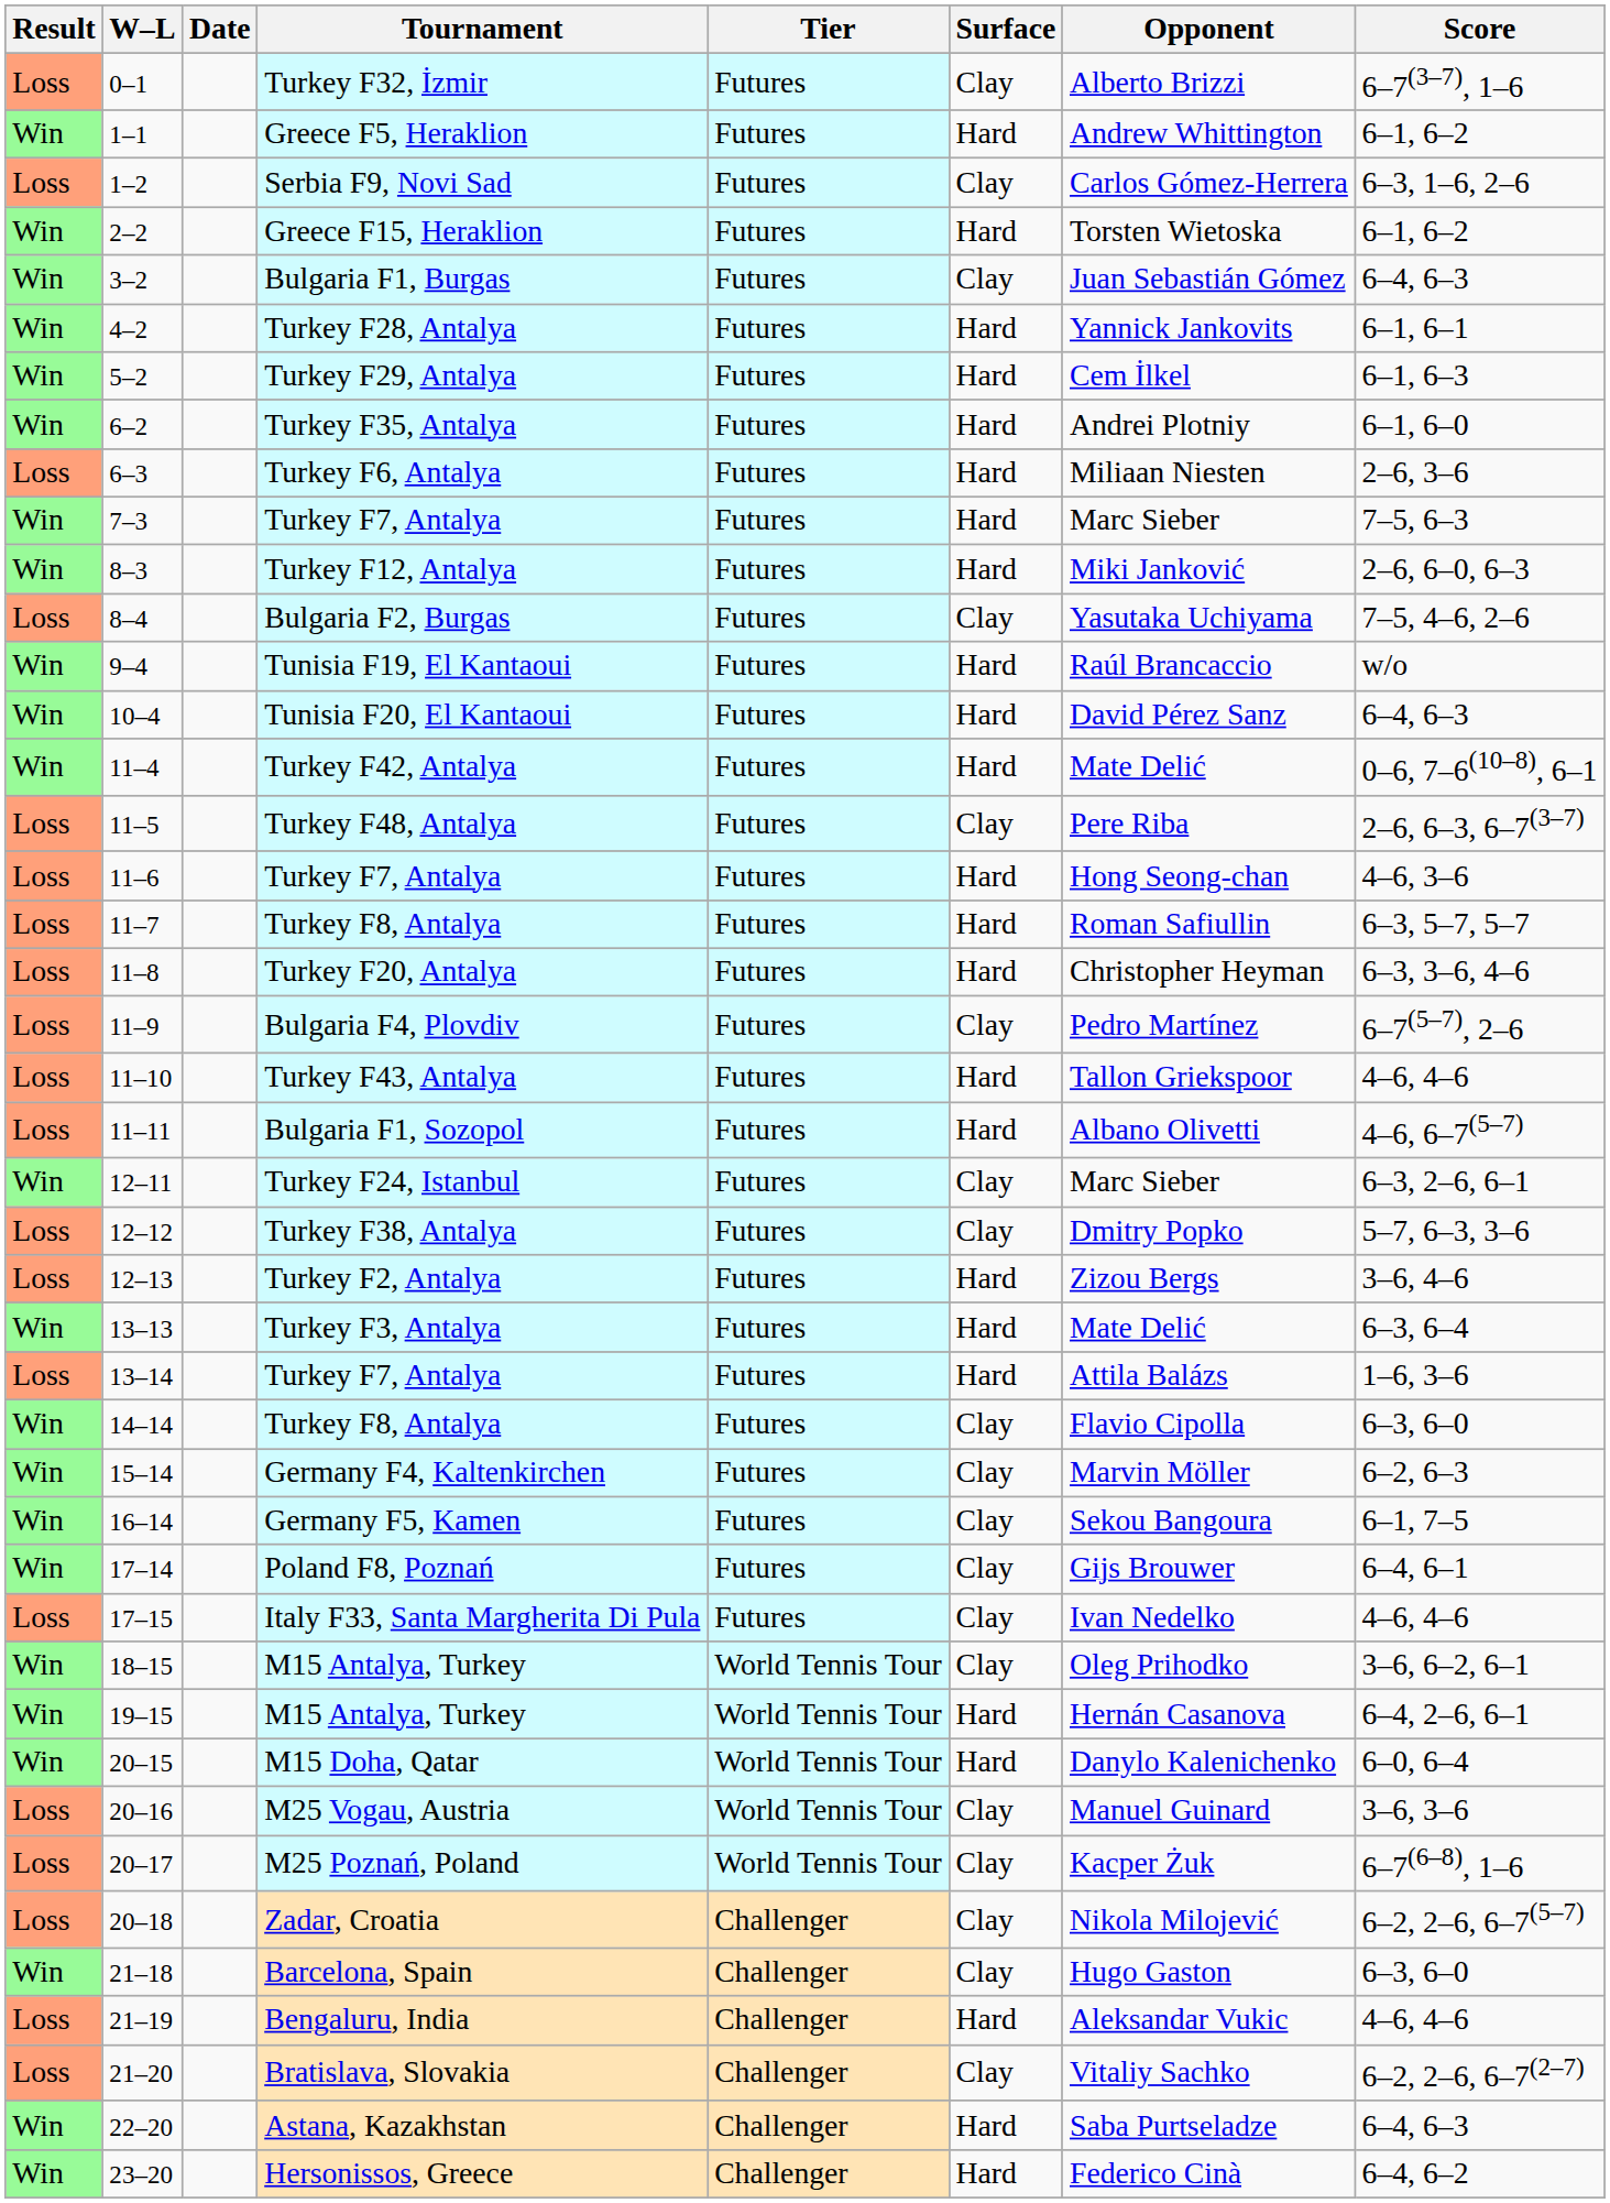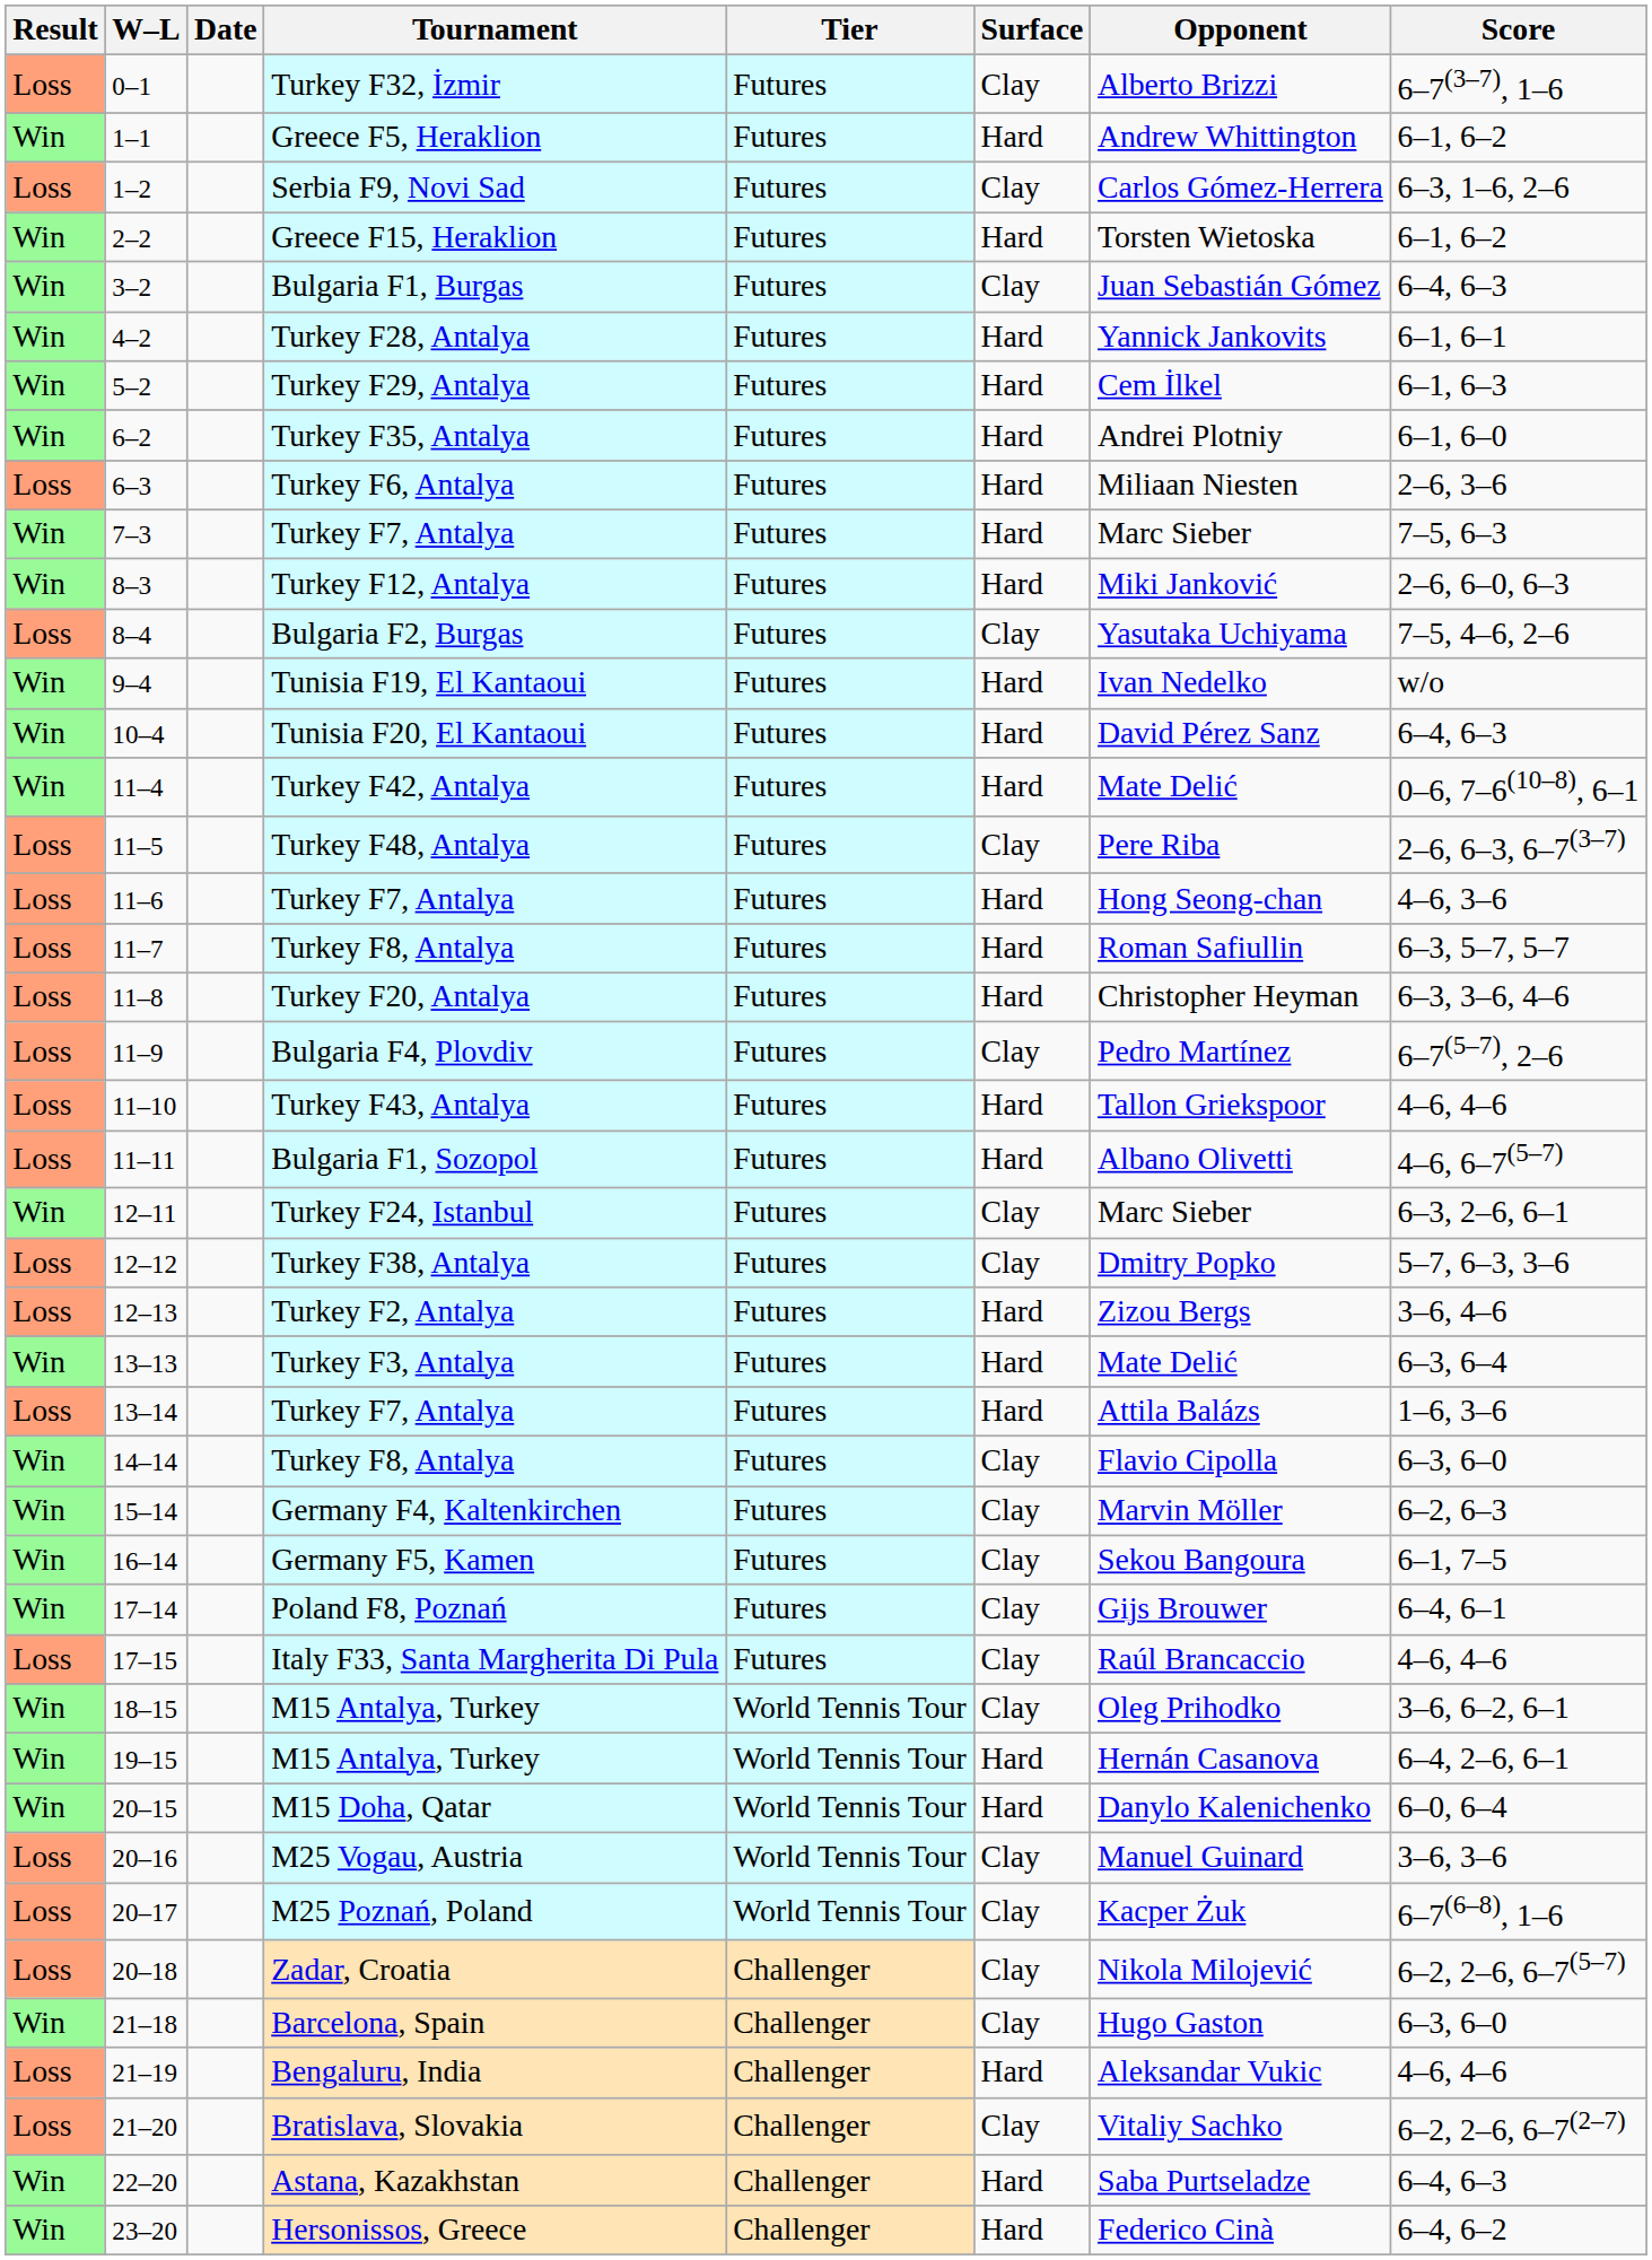 <table class="sortable wikitable">
 <tr>
 <th>Result</th>
 <th class="unsortable">W–L</th>
 <th>Date</th>
 <th>Tournament</th>
 <th>Tier</th>
 <th>Surface</th>
 <th>Opponent</th>
 <th class="unsortable">Score</th>
 </tr>
 <tr>
 <td bgcolor=#FFA07A>Loss</td>
 <td><small>0–1</small></td>
 <td></td>
 <td style="background:#cffcff;">Turkey F32, <a href='#'>İzmir</a></td>
 <td style="background:#cffcff;">Futures</td>
 <td>Clay</td>
 <td> <a href='#'>Alberto Brizzi</a></td>
 <td>6–7<sup>(3–7)</sup>, 1–6</td>
 </tr>
 <tr>
 <td bgcolor=#98fb98>Win</td>
 <td><small>1–1</small></td>
 <td></td>
 <td style="background:#cffcff;">Greece F5, <a href='#'>Heraklion</a></td>
 <td style="background:#cffcff;">Futures</td>
 <td>Hard</td>
 <td> <a href='#'>Andrew Whittington</a></td>
 <td>6–1, 6–2</td>
 </tr>
 <tr>
 <td bgcolor=#FFA07A>Loss</td>
 <td><small>1–2</small></td>
 <td></td>
 <td style="background:#cffcff;">Serbia F9, <a href='#'>Novi Sad</a></td>
 <td style="background:#cffcff;">Futures</td>
 <td>Clay</td>
 <td> <a href='#'>Carlos Gómez-Herrera</a></td>
 <td>6–3, 1–6, 2–6</td>
 </tr>
 <tr>
 <td bgcolor=#98fb98>Win</td>
 <td><small>2–2</small></td>
 <td></td>
 <td style="background:#cffcff;">Greece F15, <a href='#'>Heraklion</a></td>
 <td style="background:#cffcff;">Futures</td>
 <td>Hard</td>
 <td> Torsten Wietoska</td>
 <td>6–1, 6–2</td>
 </tr>
 <tr>
 <td bgcolor=#98fb98>Win</td>
 <td><small>3–2</small></td>
 <td></td>
 <td style="background:#cffcff;">Bulgaria F1, <a href='#'>Burgas</a></td>
 <td style="background:#cffcff;">Futures</td>
 <td>Clay</td>
 <td> <a href='#'>Juan Sebastián Gómez</a></td>
 <td>6–4, 6–3</td>
 </tr>
 <tr>
 <td bgcolor=#98fb98>Win</td>
 <td><small>4–2</small></td>
 <td></td>
 <td style="background:#cffcff;">Turkey F28, <a href='#'>Antalya</a></td>
 <td style="background:#cffcff;">Futures</td>
 <td>Hard</td>
 <td> <a href='#'>Yannick Jankovits</a></td>
 <td>6–1, 6–1</td>
 </tr>
 <tr>
 <td bgcolor=#98fb98>Win</td>
 <td><small>5–2</small></td>
 <td></td>
 <td style="background:#cffcff;">Turkey F29, <a href='#'>Antalya</a></td>
 <td style="background:#cffcff;">Futures</td>
 <td>Hard</td>
 <td> <a href='#'>Cem İlkel</a></td>
 <td>6–1, 6–3</td>
 </tr>
 <tr>
 <td bgcolor=#98fb98>Win</td>
 <td><small>6–2</small></td>
 <td></td>
 <td style="background:#cffcff;">Turkey F35, <a href='#'>Antalya</a></td>
 <td style="background:#cffcff;">Futures</td>
 <td>Hard</td>
 <td> Andrei Plotniy</td>
 <td>6–1, 6–0</td>
 </tr>
 <tr>
 <td bgcolor=#FFA07A>Loss</td>
 <td><small>6–3</small></td>
 <td></td>
 <td style="background:#cffcff;">Turkey F6, <a href='#'>Antalya</a></td>
 <td style="background:#cffcff;">Futures</td>
 <td>Hard</td>
 <td> Miliaan Niesten</td>
 <td>2–6, 3–6</td>
 </tr>
 <tr>
 <td bgcolor=#98fb98>Win</td>
 <td><small>7–3</small></td>
 <td></td>
 <td style="background:#cffcff;">Turkey F7, <a href='#'>Antalya</a></td>
 <td style="background:#cffcff;">Futures</td>
 <td>Hard</td>
 <td> Marc Sieber</td>
 <td>7–5, 6–3</td>
 </tr>
 <tr>
 <td bgcolor=#98fb98>Win</td>
 <td><small>8–3</small></td>
 <td></td>
 <td style="background:#cffcff;">Turkey F12, <a href='#'>Antalya</a></td>
 <td style="background:#cffcff;">Futures</td>
 <td>Hard</td>
 <td> <a href='#'>Miki Janković</a></td>
 <td>2–6, 6–0, 6–3</td>
 </tr>
 <tr>
 <td bgcolor=#FFA07A>Loss</td>
 <td><small>8–4</small></td>
 <td></td>
 <td style="background:#cffcff;">Bulgaria F2, <a href='#'>Burgas</a></td>
 <td style="background:#cffcff;">Futures</td>
 <td>Clay</td>
 <td> <a href='#'>Yasutaka Uchiyama</a></td>
 <td>7–5, 4–6, 2–6</td>
 </tr>
 <tr>
 <td bgcolor=#98fb98>Win</td>
 <td><small>9–4</small></td>
 <td></td>
 <td style="background:#cffcff;">Tunisia F19, <a href='#'>El Kantaoui</a></td>
 <td style="background:#cffcff;">Futures</td>
 <td>Hard</td>
-<td> <a href='#'>Raúl Brancaccio</a></td>
+<td> <a href='#'>Ivan Nedelko</a></td>
 <td>w/o</td>
 </tr>
 <tr>
 <td bgcolor=#98fb98>Win</td>
 <td><small>10–4</small></td>
 <td></td>
 <td style="background:#cffcff;">Tunisia F20, <a href='#'>El Kantaoui</a></td>
 <td style="background:#cffcff;">Futures</td>
 <td>Hard</td>
 <td> <a href='#'>David Pérez Sanz</a></td>
 <td>6–4, 6–3</td>
 </tr>
 <tr>
 <td bgcolor=#98fb98>Win</td>
 <td><small>11–4</small></td>
 <td></td>
 <td style="background:#cffcff;">Turkey F42, <a href='#'>Antalya</a></td>
 <td style="background:#cffcff;">Futures</td>
 <td>Hard</td>
 <td> <a href='#'>Mate Delić</a></td>
 <td>0–6, 7–6<sup>(10–8)</sup>, 6–1</td>
 </tr>
 <tr>
 <td bgcolor=#FFA07A>Loss</td>
 <td><small>11–5</small></td>
 <td></td>
 <td style="background:#cffcff;">Turkey F48, <a href='#'>Antalya</a></td>
 <td style="background:#cffcff;">Futures</td>
 <td>Clay</td>
 <td> <a href='#'>Pere Riba</a></td>
 <td>2–6, 6–3, 6–7<sup>(3–7)</sup></td>
 </tr>
 <tr>
 <td bgcolor=#FFA07A>Loss</td>
 <td><small>11–6</small></td>
 <td></td>
 <td style="background:#cffcff;">Turkey F7, <a href='#'>Antalya</a></td>
 <td style="background:#cffcff;">Futures</td>
 <td>Hard</td>
 <td> <a href='#'>Hong Seong-chan</a></td>
 <td>4–6, 3–6</td>
 </tr>
 <tr>
 <td bgcolor=#FFA07A>Loss</td>
 <td><small>11–7</small></td>
 <td></td>
 <td style="background:#cffcff;">Turkey F8, <a href='#'>Antalya</a></td>
 <td style="background:#cffcff;">Futures</td>
 <td>Hard</td>
 <td> <a href='#'>Roman Safiullin</a></td>
 <td>6–3, 5–7, 5–7</td>
 </tr>
 <tr>
 <td bgcolor=#FFA07A>Loss</td>
 <td><small>11–8</small></td>
 <td></td>
 <td style="background:#cffcff;">Turkey F20, <a href='#'>Antalya</a></td>
 <td style="background:#cffcff;">Futures</td>
 <td>Hard</td>
 <td> Christopher Heyman</td>
 <td>6–3, 3–6, 4–6</td>
 </tr>
 <tr>
 <td bgcolor=#FFA07A>Loss</td>
 <td><small>11–9</small></td>
 <td></td>
 <td style="background:#cffcff;">Bulgaria F4, <a href='#'>Plovdiv</a></td>
 <td style="background:#cffcff;">Futures</td>
 <td>Clay</td>
 <td> <a href='#'>Pedro Martínez</a></td>
 <td>6–7<sup>(5–7)</sup>, 2–6</td>
 </tr>
 <tr>
 <td bgcolor=#FFA07A>Loss</td>
 <td><small>11–10</small></td>
 <td></td>
 <td style="background:#cffcff;">Turkey F43, <a href='#'>Antalya</a></td>
 <td style="background:#cffcff;">Futures</td>
 <td>Hard</td>
 <td> <a href='#'>Tallon Griekspoor</a></td>
 <td>4–6, 4–6</td>
 </tr>
 <tr>
 <td bgcolor=#FFA07A>Loss</td>
 <td><small>11–11</small></td>
 <td></td>
 <td style="background:#cffcff;">Bulgaria F1, <a href='#'>Sozopol</a></td>
 <td style="background:#cffcff;">Futures</td>
 <td>Hard</td>
 <td> <a href='#'>Albano Olivetti</a></td>
 <td>4–6, 6–7<sup>(5–7)</sup></td>
 </tr>
 <tr>
 <td bgcolor=#98fb98>Win</td>
 <td><small>12–11</small></td>
 <td></td>
 <td style="background:#cffcff;">Turkey F24, <a href='#'>Istanbul</a></td>
 <td style="background:#cffcff;">Futures</td>
 <td>Clay</td>
 <td> Marc Sieber</td>
 <td>6–3, 2–6, 6–1</td>
 </tr>
 <tr>
 <td bgcolor=#FFA07A>Loss</td>
 <td><small>12–12</small></td>
 <td></td>
 <td style="background:#cffcff;">Turkey F38, <a href='#'>Antalya</a></td>
 <td style="background:#cffcff;">Futures</td>
 <td>Clay</td>
 <td> <a href='#'>Dmitry Popko</a></td>
 <td>5–7, 6–3, 3–6</td>
 </tr>
 <tr>
 <td bgcolor=#FFA07A>Loss</td>
 <td><small>12–13</small></td>
 <td></td>
 <td style="background:#cffcff;">Turkey F2, <a href='#'>Antalya</a></td>
 <td style="background:#cffcff;">Futures</td>
 <td>Hard</td>
 <td> <a href='#'>Zizou Bergs</a></td>
 <td>3–6, 4–6</td>
 </tr>
 <tr>
 <td bgcolor=#98fb98>Win</td>
 <td><small>13–13</small></td>
 <td></td>
 <td style="background:#cffcff;">Turkey F3, <a href='#'>Antalya</a></td>
 <td style="background:#cffcff;">Futures</td>
 <td>Hard</td>
 <td> <a href='#'>Mate Delić</a></td>
 <td>6–3, 6–4</td>
 </tr>
 <tr>
 <td bgcolor=#FFA07A>Loss</td>
 <td><small>13–14</small></td>
 <td></td>
 <td style="background:#cffcff;">Turkey F7, <a href='#'>Antalya</a></td>
 <td style="background:#cffcff;">Futures</td>
 <td>Hard</td>
 <td> <a href='#'>Attila Balázs</a></td>
 <td>1–6, 3–6</td>
 </tr>
 <tr>
 <td bgcolor=#98fb98>Win</td>
 <td><small>14–14</small></td>
 <td></td>
 <td style="background:#cffcff;">Turkey F8, <a href='#'>Antalya</a></td>
 <td style="background:#cffcff;">Futures</td>
 <td>Clay</td>
 <td> <a href='#'>Flavio Cipolla</a></td>
 <td>6–3, 6–0</td>
 </tr>
 <tr>
 <td bgcolor=#98fb98>Win</td>
 <td><small>15–14</small></td>
 <td></td>
 <td style="background:#cffcff;">Germany F4, <a href='#'>Kaltenkirchen</a></td>
 <td style="background:#cffcff;">Futures</td>
 <td>Clay</td>
 <td> <a href='#'>Marvin Möller</a></td>
 <td>6–2, 6–3</td>
 </tr>
 <tr>
 <td bgcolor=#98fb98>Win</td>
 <td><small>16–14</small></td>
 <td></td>
 <td style="background:#cffcff;">Germany F5, <a href='#'>Kamen</a></td>
 <td style="background:#cffcff;">Futures</td>
 <td>Clay</td>
 <td> <a href='#'>Sekou Bangoura</a></td>
 <td>6–1, 7–5</td>
 </tr>
 <tr>
 <td bgcolor=#98fb98>Win</td>
 <td><small>17–14</small></td>
 <td></td>
 <td style="background:#cffcff;">Poland F8, <a href='#'>Poznań</a></td>
 <td style="background:#cffcff;">Futures</td>
 <td>Clay</td>
 <td> <a href='#'>Gijs Brouwer</a></td>
 <td>6–4, 6–1</td>
 </tr>
 <tr>
 <td bgcolor=#FFA07A>Loss</td>
 <td><small>17–15</small></td>
 <td></td>
 <td style="background:#cffcff;">Italy F33, <a href='#'>Santa Margherita Di Pula</a></td>
 <td style="background:#cffcff;">Futures</td>
 <td>Clay</td>
-<td> <a href='#'>Ivan Nedelko</a></td>
+<td> <a href='#'>Raúl Brancaccio</a></td>
 <td>4–6, 4–6</td>
 </tr>
 <tr>
 <td bgcolor=#98fb98>Win</td>
 <td><small>18–15</small></td>
 <td></td>
 <td style="background:#cffcff;">M15 <a href='#'>Antalya</a>, Turkey</td>
 <td style="background:#cffcff;">World Tennis Tour</td>
 <td>Clay</td>
 <td> <a href='#'>Oleg Prihodko</a></td>
 <td>3–6, 6–2, 6–1</td>
 </tr>
 <tr>
 <td bgcolor=#98fb98>Win</td>
 <td><small>19–15</small></td>
 <td></td>
 <td style="background:#cffcff;">M15 <a href='#'>Antalya</a>, Turkey</td>
 <td style="background:#cffcff;">World Tennis Tour</td>
 <td>Hard</td>
 <td> <a href='#'>Hernán Casanova</a></td>
 <td>6–4, 2–6, 6–1</td>
 </tr>
 <tr>
 <td bgcolor=#98fb98>Win</td>
 <td><small>20–15</small></td>
 <td></td>
 <td style="background:#cffcff;">M15 <a href='#'>Doha</a>, Qatar</td>
 <td style="background:#cffcff;">World Tennis Tour</td>
 <td>Hard</td>
 <td> <a href='#'>Danylo Kalenichenko</a></td>
 <td>6–0, 6–4</td>
 </tr>
 <tr>
 <td bgcolor=#FFA07A>Loss</td>
 <td><small>20–16</small></td>
 <td></td>
 <td style="background:#cffcff;">M25 <a href='#'>Vogau</a>, Austria</td>
 <td style="background:#cffcff;">World Tennis Tour</td>
 <td>Clay</td>
 <td> <a href='#'>Manuel Guinard</a></td>
 <td>3–6, 3–6</td>
 </tr>
 <tr>
 <td bgcolor=#FFA07A>Loss</td>
 <td><small>20–17</small></td>
 <td></td>
 <td style="background:#cffcff;">M25 <a href='#'>Poznań</a>, Poland</td>
 <td style="background:#cffcff;">World Tennis Tour</td>
 <td>Clay</td>
 <td> <a href='#'>Kacper Żuk</a></td>
 <td>6–7<sup>(6–8)</sup>, 1–6</td>
 </tr>
 <tr>
 <td bgcolor=#FFA07A>Loss</td>
 <td><small>20–18</small></td>
 <td><a href='#'></a></td>
 <td style=background:moccasin;><a href='#'>Zadar</a>, Croatia</td>
 <td style=background:moccasin;>Challenger</td>
 <td>Clay</td>
 <td> <a href='#'>Nikola Milojević</a></td>
 <td>6–2, 2–6, 6–7<sup>(5–7)</sup></td>
 </tr>
 <tr>
 <td bgcolor=#98fb98>Win</td>
 <td><small>21–18</small></td>
 <td><a href='#'></a></td>
 <td style=background:moccasin;><a href='#'>Barcelona</a>, Spain</td>
 <td style=background:moccasin;>Challenger</td>
 <td>Clay</td>
 <td> <a href='#'>Hugo Gaston</a></td>
 <td>6–3, 6–0</td>
 </tr>
 <tr>
 <td bgcolor=#FFA07A>Loss</td>
 <td><small>21–19</small></td>
 <td><a href='#'></a></td>
 <td style=background:moccasin;><a href='#'>Bengaluru</a>, India</td>
 <td style=background:moccasin;>Challenger</td>
 <td>Hard</td>
 <td> <a href='#'>Aleksandar Vukic</a></td>
 <td>4–6, 4–6</td>
 </tr>
 <tr>
 <td bgcolor=#FFA07A>Loss</td>
 <td><small>21–20</small></td>
 <td><a href='#'></a></td>
 <td style=background:moccasin;><a href='#'>Bratislava</a>, Slovakia</td>
 <td style=background:moccasin;>Challenger</td>
 <td>Clay</td>
 <td> <a href='#'>Vitaliy Sachko</a></td>
 <td>6–2, 2–6, 6–7<sup>(2–7)</sup></td>
 </tr>
 <tr>
 <td bgcolor=#98FB98>Win</td>
 <td><small>22–20</small></td>
 <td><a href='#'></a></td>
 <td style=background:moccasin;><a href='#'>Astana</a>, Kazakhstan</td>
 <td style=background:moccasin;>Challenger</td>
 <td>Hard</td>
 <td> <a href='#'>Saba Purtseladze</a></td>
 <td>6–4, 6–3</td>
 </tr>
 <tr>
 <td bgcolor=#98FB98>Win</td>
 <td><small>23–20</small></td>
 <td><a href='#'></a></td>
 <td style=background:moccasin;><a href='#'>Hersonissos</a>, Greece</td>
 <td style=background:moccasin;>Challenger</td>
 <td>Hard</td>
 <td> <a href='#'>Federico Cinà</a></td>
 <td>6–4, 6–2</td>
 </tr>
 </table>
